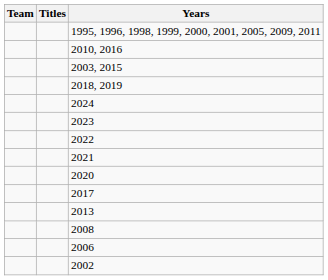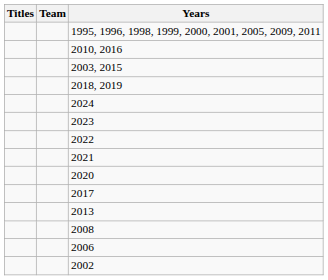 <table class="sortable wikitable">
 <tr>
+<th>Titles</th>
 <th>Team</th>
-<th>Titles</th>
 <th>Years</th>
 </tr>
 <tr>
+<td></td>
 <td style=><a href='#'></a></td>
-<td></td>
 <td>1995, 1996, 1998, 1999, 2000, 2001, 2005, 2009, 2011</td>
 </tr>
 <tr>
+<td></td>
 <td style=><a href='#'></a></td>
-<td></td>
 <td>2010, 2016</td>
 </tr>
 <tr>
+<td></td>
 <td style=><a href='#'></a></td>
-<td></td>
 <td>2003, 2015</td>
 </tr>
 <tr>
+<td></td>
 <td style=><a href='#'></a></td>
-<td></td>
 <td>2018, 2019</td>
 </tr>
 <tr>
+<td></td>
 <td style=><a href='#'></a></td>
-<td></td>
 <td>2024</td>
 </tr>
 <tr>
+<td></td>
 <td style=><a href='#'></a></td>
-<td></td>
 <td>2023</td>
 </tr>
 <tr>
+<td></td>
 <td style=><a href='#'></a></td>
-<td></td>
 <td>2022</td>
 </tr>
 <tr>
+<td></td>
 <td style=><a href='#'></a></td>
-<td></td>
 <td>2021</td>
 </tr>
 <tr>
+<td></td>
 <td style=><a href='#'></a></td>
-<td></td>
 <td>2020</td>
 </tr>
 <tr>
+<td></td>
 <td style=><a href='#'></a></td>
-<td></td>
 <td>2017</td>
 </tr>
 <tr>
+<td></td>
 <td style=><a href='#'></a></td>
-<td></td>
 <td>2013</td>
 </tr>
 <tr>
+<td></td>
 <td style=><a href='#'></a></td>
-<td></td>
 <td>2008</td>
 </tr>
 <tr>
+<td></td>
 <td style=><a href='#'></a></td>
-<td></td>
 <td>2006</td>
 </tr>
 <tr>
+<td></td>
 <td style=><a href='#'></a></td>
-<td></td>
 <td>2002</td>
 </tr>
 </table>
